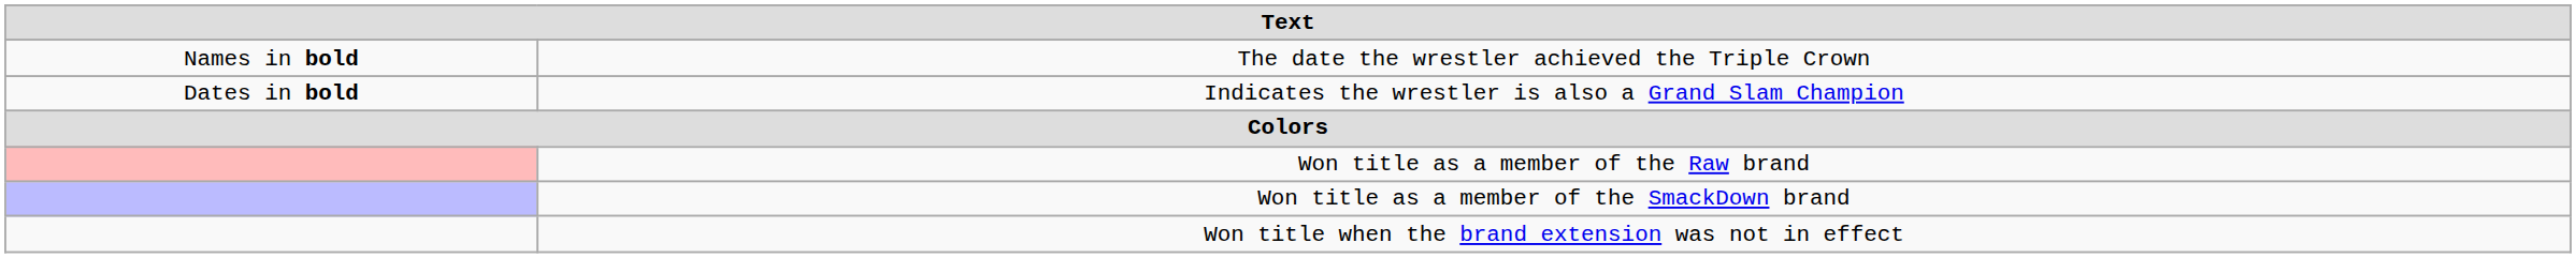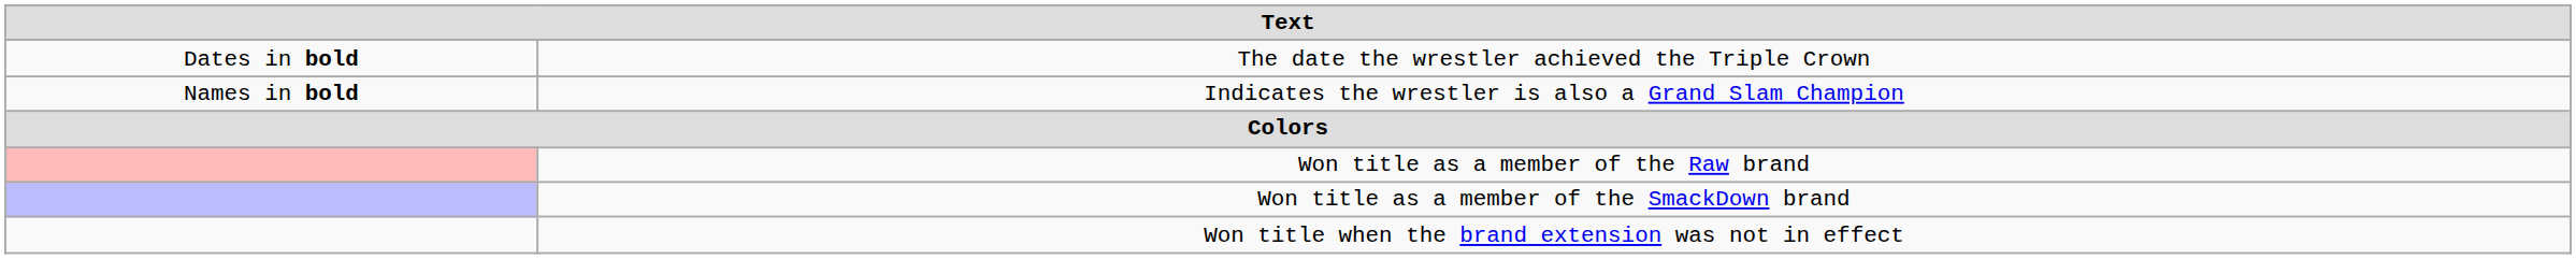 <table class="wikitable"  style="width:100%; font-size:85%; text-align:center;">
 <tr>
 <th style="background:#ddd;" colspan="2">Text</th>
 </tr>
 <tr>
-<td>Names in <strong>bold</strong></td>
+<td>Dates in <strong>bold</strong></td>
 <td>The date the wrestler achieved the Triple Crown</td>
 </tr>
 <tr>
-<td>Dates in <strong>bold</strong></td>
+<td>Names in <strong>bold</strong></td>
 <td>Indicates the wrestler is also a <a href='#'>Grand Slam Champion</a></td>
 </tr>
 <tr>
 <th style="background:#ddd;" colspan="2">Colors</th>
 </tr>
 <tr>
 <td style="background:#fbb;"><br></td>
 <td>Won title as a member of the <a href='#'>Raw</a> brand</td>
 </tr>
 <tr>
 <td style="background:#bbf;"><br></td>
 <td>Won title as a member of the <a href='#'>SmackDown</a> brand</td>
 </tr>
 <tr>
 <td></td>
 <td>Won title when the <a href='#'>brand extension</a> was not in effect</td>
 </tr>
 </table>
